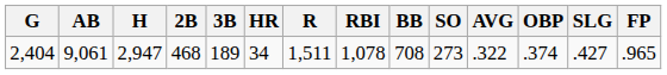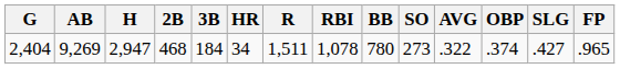 <table class="wikitable">
 <tr>
 <th>G</th>
 <th>AB</th>
 <th>H</th>
 <th>2B</th>
 <th>3B</th>
 <th>HR</th>
 <th>R</th>
 <th>RBI</th>
 <th>BB</th>
 <th>SO</th>
 <th>AVG</th>
 <th>OBP</th>
 <th>SLG</th>
 <th>FP</th>
 </tr>
 <tr>
 <td>2,404</td>
-<td>9,061</td>
+<td>9,269</td>
 <td>2,947</td>
 <td>468</td>
-<td>189</td>
+<td>184</td>
 <td>34</td>
 <td>1,511</td>
 <td>1,078</td>
-<td>708</td>
+<td>780</td>
 <td>273</td>
 <td>.322</td>
 <td>.374</td>
 <td>.427</td>
 <td>.965</td>
 </tr>
 </table>
